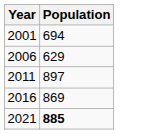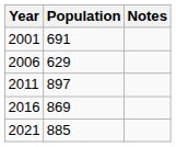 <table class="wikitable">
 <tr>
 <th>Year</th>
 <th>Population</th>
+<th>Notes</th>
 </tr>
 <tr>
 <td>2001</td>
-<td>694</td>
+<td>691</td>
+<td></td>
 </tr>
 <tr>
 <td>2006</td>
 <td>629</td>
+<td></td>
 </tr>
 <tr>
 <td>2011</td>
 <td>897</td>
+<td></td>
 </tr>
 <tr>
 <td>2016</td>
 <td>869</td>
+<td></td>
 </tr>
 <tr>
 <td>2021</td>
-<td><strong>885</strong></td>
+<td>885</td>
+<td></td>
 </tr>
 </table>
